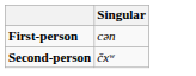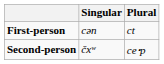 <table class="wikitable">
 <tr>
 <th colspan=1></th>
 <th colspan=1>Singular</th>
+<th colspan=1>Plural</th>
 </tr>
 <tr>
 <td><strong>First-person</strong></td>
 <td><em>cən</em></td>
+<td><em>ct</em></td>
 </tr>
 <tr>
 <td><strong>Second-person</strong></td>
 <td><em>čxʷ</em></td>
+<td><em>ceꞏp</em></td>
 </tr>
 </table>
